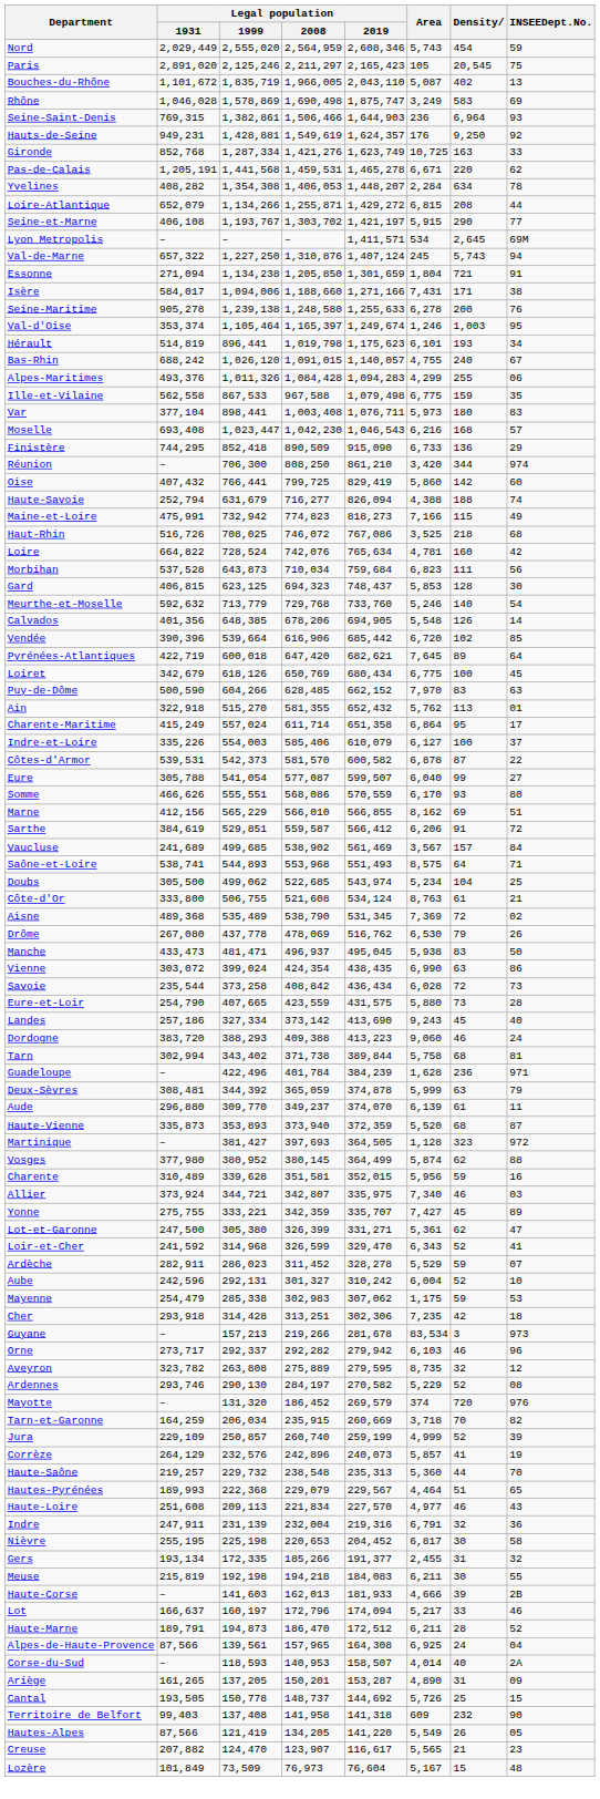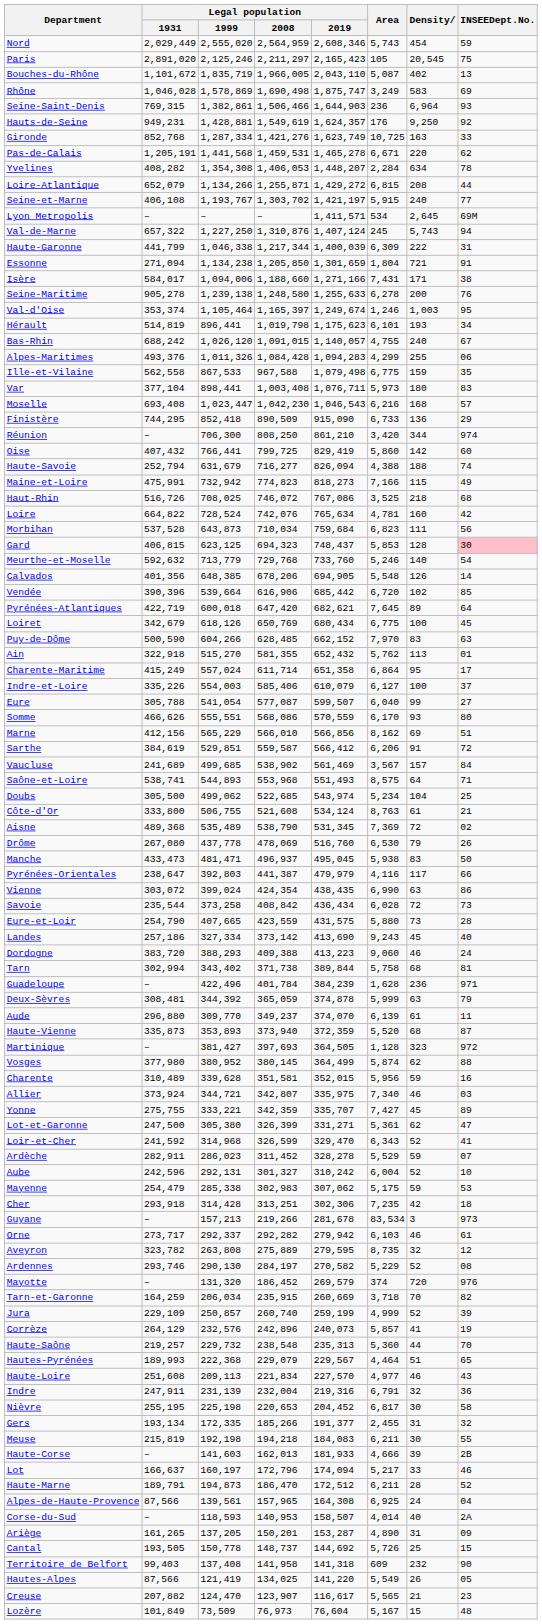 <table class="wikitable sortable mw-datatable sort-under static-row-numbers sticky-header-multi col1left" >
 <tr>
 <th rowspan=2>Department</th>
 <th colspan=4>Legal population</th>
 <th rowspan=2>Area</th>
 <th rowspan=2>Density/</th>
 <th rowspan=2>INSEEDept.No.</th>
 </tr>
 <tr>
 <th>1931</th>
 <th>1999</th>
 <th>2008</th>
 <th>2019</th>
 </tr>
 <tr>
 <td><a href='#'>Nord</a></td>
 <td>2,029,449</td>
 <td>2,555,020</td>
 <td>2,564,959</td>
 <td>2,608,346</td>
 <td>5,743</td>
 <td>454</td>
 <td>59</td>
 </tr>
 <tr>
 <td><a href='#'>Paris</a></td>
 <td>2,891,020</td>
 <td>2,125,246</td>
 <td>2,211,297</td>
 <td>2,165,423</td>
 <td>105</td>
 <td>20,545</td>
 <td>75</td>
 </tr>
 <tr>
 <td><a href='#'>Bouches-du-Rhône</a></td>
 <td>1,101,672</td>
 <td>1,835,719</td>
 <td>1,966,005</td>
 <td>2,043,110</td>
 <td>5,087</td>
 <td>402</td>
 <td>13</td>
 </tr>
 <tr>
 <td><a href='#'>Rhône</a></td>
 <td>1,046,028</td>
 <td>1,578,869</td>
 <td>1,690,498</td>
 <td>1,875,747</td>
 <td>3,249</td>
 <td>583</td>
 <td>69</td>
 </tr>
 <tr>
 <td><a href='#'>Seine-Saint-Denis</a></td>
 <td>769,315</td>
 <td>1,382,861</td>
 <td>1,506,466</td>
 <td>1,644,903</td>
 <td>236</td>
 <td>6,964</td>
 <td>93</td>
 </tr>
 <tr>
 <td><a href='#'>Hauts-de-Seine</a></td>
 <td>949,231</td>
 <td>1,428,881</td>
 <td>1,549,619</td>
 <td>1,624,357</td>
 <td>176</td>
 <td>9,250</td>
 <td>92</td>
 </tr>
 <tr>
 <td><a href='#'>Gironde</a></td>
 <td>852,768</td>
 <td>1,287,334</td>
 <td>1,421,276</td>
 <td>1,623,749</td>
 <td>10,725</td>
 <td>163</td>
 <td>33</td>
 </tr>
 <tr>
 <td><a href='#'>Pas-de-Calais</a></td>
 <td>1,205,191</td>
 <td>1,441,568</td>
 <td>1,459,531</td>
 <td>1,465,278</td>
 <td>6,671</td>
 <td>220</td>
 <td>62</td>
 </tr>
 <tr>
 <td><a href='#'>Yvelines</a></td>
 <td>408,282</td>
 <td>1,354,308</td>
 <td>1,406,053</td>
 <td>1,448,207</td>
 <td>2,284</td>
 <td>634</td>
 <td>78</td>
 </tr>
 <tr>
 <td><a href='#'>Loire-Atlantique</a></td>
 <td>652,079</td>
 <td>1,134,266</td>
 <td>1,255,871</td>
 <td>1,429,272</td>
 <td>6,815</td>
 <td>208</td>
 <td>44</td>
 </tr>
 <tr>
 <td><a href='#'>Seine-et-Marne</a></td>
 <td>406,108</td>
 <td>1,193,767</td>
 <td>1,303,702</td>
 <td>1,421,197</td>
 <td>5,915</td>
-<td>290</td>
+<td>240</td>
 <td>77</td>
 </tr>
 <tr>
 <td><a href='#'>Lyon Metropolis</a></td>
 <td>–</td>
 <td>–</td>
 <td>–</td>
 <td>1,411,571</td>
 <td>534</td>
 <td>2,645</td>
 <td>69M</td>
 </tr>
 <tr>
 <td><a href='#'>Val-de-Marne</a></td>
 <td>657,322</td>
 <td>1,227,250</td>
 <td>1,310,876</td>
 <td>1,407,124</td>
 <td>245</td>
 <td>5,743</td>
 <td>94</td>
+</tr>
+<tr>
+<td><a href='#'>Haute-Garonne</a></td>
+<td>441,799</td>
+<td>1,046,338</td>
+<td>1,217,344</td>
+<td>1,400,039</td>
+<td>6,309</td>
+<td>222</td>
+<td>31</td>
 </tr>
 <tr>
 <td><a href='#'>Essonne</a></td>
 <td>271,094</td>
 <td>1,134,238</td>
 <td>1,205,850</td>
 <td>1,301,659</td>
 <td>1,804</td>
 <td>721</td>
 <td>91</td>
 </tr>
 <tr>
 <td><a href='#'>Isère</a></td>
 <td>584,017</td>
 <td>1,094,006</td>
 <td>1,188,660</td>
 <td>1,271,166</td>
 <td>7,431</td>
 <td>171</td>
 <td>38</td>
 </tr>
 <tr>
 <td><a href='#'>Seine-Maritime</a></td>
 <td>905,278</td>
 <td>1,239,138</td>
 <td>1,248,580</td>
 <td>1,255,633</td>
 <td>6,278</td>
 <td>200</td>
 <td>76</td>
 </tr>
 <tr>
 <td><a href='#'>Val-d'Oise</a></td>
 <td>353,374</td>
 <td>1,105,464</td>
 <td>1,165,397</td>
 <td>1,249,674</td>
 <td>1,246</td>
 <td>1,003</td>
 <td>95</td>
 </tr>
 <tr>
 <td><a href='#'>Hérault</a></td>
 <td>514,819</td>
 <td>896,441</td>
 <td>1,019,798</td>
 <td>1,175,623</td>
 <td>6,101</td>
 <td>193</td>
 <td>34</td>
 </tr>
 <tr>
 <td><a href='#'>Bas-Rhin</a></td>
 <td>688,242</td>
 <td>1,026,120</td>
 <td>1,091,015</td>
 <td>1,140,057</td>
 <td>4,755</td>
 <td>240</td>
 <td>67</td>
 </tr>
 <tr>
 <td><a href='#'>Alpes-Maritimes</a></td>
 <td>493,376</td>
 <td>1,011,326</td>
 <td>1,084,428</td>
 <td>1,094,283</td>
 <td>4,299</td>
 <td>255</td>
 <td>06</td>
 </tr>
 <tr>
 <td><a href='#'>Ille-et-Vilaine</a></td>
 <td>562,558</td>
 <td>867,533</td>
 <td>967,588</td>
 <td>1,079,498</td>
 <td>6,775</td>
 <td>159</td>
 <td>35</td>
 </tr>
 <tr>
 <td><a href='#'>Var</a></td>
 <td>377,104</td>
 <td>898,441</td>
 <td>1,003,408</td>
 <td>1,076,711</td>
 <td>5,973</td>
 <td>180</td>
 <td>83</td>
 </tr>
 <tr>
 <td><a href='#'>Moselle</a></td>
 <td>693,408</td>
 <td>1,023,447</td>
 <td>1,042,230</td>
 <td>1,046,543</td>
 <td>6,216</td>
 <td>168</td>
 <td>57</td>
 </tr>
 <tr>
 <td><a href='#'>Finistère</a></td>
 <td>744,295</td>
 <td>852,418</td>
 <td>890,509</td>
 <td>915,090</td>
 <td>6,733</td>
 <td>136</td>
 <td>29</td>
 </tr>
 <tr>
 <td><a href='#'>Réunion</a></td>
 <td>–</td>
 <td>706,300</td>
 <td>808,250</td>
 <td>861,210</td>
 <td>3,420</td>
 <td>344</td>
 <td>974</td>
 </tr>
 <tr>
 <td><a href='#'>Oise</a></td>
 <td>407,432</td>
 <td>766,441</td>
 <td>799,725</td>
 <td>829,419</td>
 <td>5,860</td>
 <td>142</td>
 <td>60</td>
 </tr>
 <tr>
 <td><a href='#'>Haute-Savoie</a></td>
 <td>252,794</td>
 <td>631,679</td>
 <td>716,277</td>
 <td>826,094</td>
 <td>4,388</td>
 <td>188</td>
 <td>74</td>
 </tr>
 <tr>
 <td><a href='#'>Maine-et-Loire</a></td>
 <td>475,991</td>
 <td>732,942</td>
 <td>774,823</td>
 <td>818,273</td>
 <td>7,166</td>
 <td>115</td>
 <td>49</td>
 </tr>
 <tr>
 <td><a href='#'>Haut-Rhin</a></td>
 <td>516,726</td>
 <td>708,025</td>
 <td>746,072</td>
 <td>767,086</td>
 <td>3,525</td>
 <td>218</td>
 <td>68</td>
 </tr>
 <tr>
 <td><a href='#'>Loire</a></td>
 <td>664,822</td>
 <td>728,524</td>
 <td>742,076</td>
 <td>765,634</td>
 <td>4,781</td>
 <td>160</td>
 <td>42</td>
 </tr>
 <tr>
 <td><a href='#'>Morbihan</a></td>
 <td>537,528</td>
 <td>643,873</td>
 <td>710,034</td>
 <td>759,684</td>
 <td>6,823</td>
 <td>111</td>
 <td>56</td>
 </tr>
 <tr>
 <td><a href='#'>Gard</a></td>
 <td>406,815</td>
 <td>623,125</td>
 <td>694,323</td>
 <td>748,437</td>
 <td>5,853</td>
 <td>128</td>
-<td>30</td>
+<td style="background: pink;">30</td>
 </tr>
 <tr>
 <td><a href='#'>Meurthe-et-Moselle</a></td>
 <td>592,632</td>
 <td>713,779</td>
 <td>729,768</td>
 <td>733,760</td>
 <td>5,246</td>
 <td>140</td>
 <td>54</td>
 </tr>
 <tr>
 <td><a href='#'>Calvados</a></td>
 <td>401,356</td>
 <td>648,385</td>
 <td>678,206</td>
 <td>694,905</td>
 <td>5,548</td>
 <td>126</td>
 <td>14</td>
 </tr>
 <tr>
 <td><a href='#'>Vendée</a></td>
 <td>390,396</td>
 <td>539,664</td>
 <td>616,906</td>
 <td>685,442</td>
 <td>6,720</td>
 <td>102</td>
 <td>85</td>
 </tr>
 <tr>
 <td><a href='#'>Pyrénées-Atlantiques</a></td>
 <td>422,719</td>
 <td>600,018</td>
 <td>647,420</td>
 <td>682,621</td>
 <td>7,645</td>
 <td>89</td>
 <td>64</td>
 </tr>
 <tr>
 <td><a href='#'>Loiret</a></td>
 <td>342,679</td>
 <td>618,126</td>
 <td>650,769</td>
 <td>680,434</td>
 <td>6,775</td>
 <td>100</td>
 <td>45</td>
 </tr>
 <tr>
 <td><a href='#'>Puy-de-Dôme</a></td>
 <td>500,590</td>
 <td>604,266</td>
 <td>628,485</td>
 <td>662,152</td>
 <td>7,970</td>
 <td>83</td>
 <td>63</td>
 </tr>
 <tr>
 <td><a href='#'>Ain</a></td>
 <td>322,918</td>
 <td>515,270</td>
 <td>581,355</td>
 <td>652,432</td>
 <td>5,762</td>
 <td>113</td>
 <td>01</td>
 </tr>
 <tr>
 <td><a href='#'>Charente-Maritime</a></td>
 <td>415,249</td>
 <td>557,024</td>
 <td>611,714</td>
 <td>651,358</td>
 <td>6,864</td>
 <td>95</td>
 <td>17</td>
 </tr>
 <tr>
 <td><a href='#'>Indre-et-Loire</a></td>
 <td>335,226</td>
 <td>554,003</td>
 <td>585,406</td>
 <td>610,079</td>
 <td>6,127</td>
 <td>100</td>
 <td>37</td>
 </tr>
 <tr>
-<td><a href='#'>Côtes-d'Armor</a></td>
-<td>539,531</td>
-<td>542,373</td>
-<td>581,570</td>
-<td>600,582</td>
-<td>6,878</td>
-<td>87</td>
-<td>22</td>
-</tr>
-<tr>
 <td><a href='#'>Eure</a></td>
 <td>305,788</td>
 <td>541,054</td>
 <td>577,087</td>
 <td>599,507</td>
 <td>6,040</td>
 <td>99</td>
 <td>27</td>
 </tr>
 <tr>
 <td><a href='#'>Somme</a></td>
 <td>466,626</td>
 <td>555,551</td>
 <td>568,086</td>
 <td>570,559</td>
 <td>6,170</td>
 <td>93</td>
 <td>80</td>
 </tr>
 <tr>
 <td><a href='#'>Marne</a></td>
 <td>412,156</td>
 <td>565,229</td>
 <td>566,010</td>
-<td>566,855</td>
+<td>566,856</td>
 <td>8,162</td>
 <td>69</td>
 <td>51</td>
 </tr>
 <tr>
 <td><a href='#'>Sarthe</a></td>
 <td>384,619</td>
 <td>529,851</td>
 <td>559,587</td>
 <td>566,412</td>
 <td>6,206</td>
 <td>91</td>
 <td>72</td>
 </tr>
 <tr>
 <td><a href='#'>Vaucluse</a></td>
 <td>241,689</td>
 <td>499,685</td>
 <td>538,902</td>
 <td>561,469</td>
 <td>3,567</td>
 <td>157</td>
 <td>84</td>
 </tr>
 <tr>
 <td><a href='#'>Saône-et-Loire</a></td>
 <td>538,741</td>
 <td>544,893</td>
 <td>553,968</td>
 <td>551,493</td>
 <td>8,575</td>
 <td>64</td>
 <td>71</td>
 </tr>
 <tr>
 <td><a href='#'>Doubs</a></td>
 <td>305,500</td>
 <td>499,062</td>
 <td>522,685</td>
 <td>543,974</td>
 <td>5,234</td>
 <td>104</td>
 <td>25</td>
 </tr>
 <tr>
 <td><a href='#'>Côte-d'Or</a></td>
 <td>333,800</td>
 <td>506,755</td>
 <td>521,608</td>
 <td>534,124</td>
 <td>8,763</td>
 <td>61</td>
 <td>21</td>
 </tr>
 <tr>
 <td><a href='#'>Aisne</a></td>
 <td>489,368</td>
 <td>535,489</td>
 <td>538,790</td>
 <td>531,345</td>
 <td>7,369</td>
 <td>72</td>
 <td>02</td>
 </tr>
 <tr>
 <td><a href='#'>Drôme</a></td>
 <td>267,080</td>
 <td>437,778</td>
 <td>478,069</td>
-<td>516,762</td>
+<td>516,760</td>
 <td>6,530</td>
 <td>79</td>
 <td>26</td>
 </tr>
 <tr>
 <td><a href='#'>Manche</a></td>
 <td>433,473</td>
 <td>481,471</td>
 <td>496,937</td>
 <td>495,045</td>
 <td>5,938</td>
 <td>83</td>
 <td>50</td>
+</tr>
+<tr>
+<td><a href='#'>Pyrénées-Orientales</a></td>
+<td>238,647</td>
+<td>392,803</td>
+<td>441,387</td>
+<td>479,979</td>
+<td>4,116</td>
+<td>117</td>
+<td>66</td>
 </tr>
 <tr>
 <td><a href='#'>Vienne</a></td>
 <td>303,072</td>
 <td>399,024</td>
 <td>424,354</td>
 <td>438,435</td>
 <td>6,990</td>
 <td>63</td>
 <td>86</td>
 </tr>
 <tr>
 <td><a href='#'>Savoie</a></td>
 <td>235,544</td>
 <td>373,258</td>
 <td>408,842</td>
 <td>436,434</td>
 <td>6,028</td>
 <td>72</td>
 <td>73</td>
 </tr>
 <tr>
 <td><a href='#'>Eure-et-Loir</a></td>
 <td>254,790</td>
 <td>407,665</td>
 <td>423,559</td>
 <td>431,575</td>
 <td>5,880</td>
 <td>73</td>
 <td>28</td>
 </tr>
 <tr>
 <td><a href='#'>Landes</a></td>
 <td>257,186</td>
 <td>327,334</td>
 <td>373,142</td>
 <td>413,690</td>
 <td>9,243</td>
 <td>45</td>
 <td>40</td>
 </tr>
 <tr>
 <td><a href='#'>Dordogne</a></td>
 <td>383,720</td>
 <td>388,293</td>
 <td>409,388</td>
 <td>413,223</td>
 <td>9,060</td>
 <td>46</td>
 <td>24</td>
 </tr>
 <tr>
 <td><a href='#'>Tarn</a></td>
 <td>302,994</td>
 <td>343,402</td>
 <td>371,738</td>
 <td>389,844</td>
 <td>5,758</td>
 <td>68</td>
 <td>81</td>
 </tr>
 <tr>
 <td><a href='#'>Guadeloupe</a></td>
 <td>–</td>
 <td>422,496</td>
 <td>401,784</td>
 <td>384,239</td>
 <td>1,628</td>
 <td>236</td>
 <td>971</td>
 </tr>
 <tr>
 <td><a href='#'>Deux-Sèvres</a></td>
 <td>308,481</td>
 <td>344,392</td>
 <td>365,059</td>
 <td>374,878</td>
 <td>5,999</td>
 <td>63</td>
 <td>79</td>
 </tr>
 <tr>
 <td><a href='#'>Aude</a></td>
 <td>296,880</td>
 <td>309,770</td>
 <td>349,237</td>
 <td>374,070</td>
 <td>6,139</td>
 <td>61</td>
 <td>11</td>
 </tr>
 <tr>
 <td><a href='#'>Haute-Vienne</a></td>
 <td>335,873</td>
 <td>353,893</td>
 <td>373,940</td>
 <td>372,359</td>
 <td>5,520</td>
 <td>68</td>
 <td>87</td>
 </tr>
 <tr>
 <td><a href='#'>Martinique</a></td>
 <td>–</td>
 <td>381,427</td>
 <td>397,693</td>
 <td>364,505</td>
 <td>1,128</td>
 <td>323</td>
 <td>972</td>
 </tr>
 <tr>
 <td><a href='#'>Vosges</a></td>
 <td>377,980</td>
 <td>380,952</td>
 <td>380,145</td>
 <td>364,499</td>
 <td>5,874</td>
 <td>62</td>
 <td>88</td>
 </tr>
 <tr>
 <td><a href='#'>Charente</a></td>
 <td>310,489</td>
 <td>339,628</td>
 <td>351,581</td>
 <td>352,015</td>
 <td>5,956</td>
 <td>59</td>
 <td>16</td>
 </tr>
 <tr>
 <td><a href='#'>Allier</a></td>
 <td>373,924</td>
 <td>344,721</td>
 <td>342,807</td>
 <td>335,975</td>
 <td>7,340</td>
 <td>46</td>
 <td>03</td>
 </tr>
 <tr>
 <td><a href='#'>Yonne</a></td>
 <td>275,755</td>
 <td>333,221</td>
 <td>342,359</td>
 <td>335,707</td>
 <td>7,427</td>
 <td>45</td>
 <td>89</td>
 </tr>
 <tr>
 <td><a href='#'>Lot-et-Garonne</a></td>
 <td>247,500</td>
 <td>305,380</td>
 <td>326,399</td>
 <td>331,271</td>
 <td>5,361</td>
 <td>62</td>
 <td>47</td>
 </tr>
 <tr>
 <td><a href='#'>Loir-et-Cher</a></td>
 <td>241,592</td>
 <td>314,968</td>
 <td>326,599</td>
 <td>329,470</td>
 <td>6,343</td>
 <td>52</td>
 <td>41</td>
 </tr>
 <tr>
 <td><a href='#'>Ardèche</a></td>
 <td>282,911</td>
 <td>286,023</td>
 <td>311,452</td>
 <td>328,278</td>
 <td>5,529</td>
 <td>59</td>
 <td>07</td>
 </tr>
 <tr>
 <td><a href='#'>Aube</a></td>
 <td>242,596</td>
 <td>292,131</td>
 <td>301,327</td>
 <td>310,242</td>
 <td>6,004</td>
 <td>52</td>
 <td>10</td>
 </tr>
 <tr>
 <td><a href='#'>Mayenne</a></td>
 <td>254,479</td>
 <td>285,338</td>
 <td>302,983</td>
 <td>307,062</td>
-<td>1,175</td>
+<td>5,175</td>
 <td>59</td>
 <td>53</td>
 </tr>
 <tr>
 <td><a href='#'>Cher</a></td>
 <td>293,918</td>
 <td>314,428</td>
 <td>313,251</td>
 <td>302,306</td>
 <td>7,235</td>
 <td>42</td>
 <td>18</td>
 </tr>
 <tr>
 <td><a href='#'>Guyane</a></td>
 <td>–</td>
 <td>157,213</td>
 <td>219,266</td>
 <td>281,678</td>
 <td>83,534</td>
 <td>3</td>
 <td>973</td>
 </tr>
 <tr>
 <td><a href='#'>Orne</a></td>
 <td>273,717</td>
 <td>292,337</td>
 <td>292,282</td>
 <td>279,942</td>
 <td>6,103</td>
 <td>46</td>
-<td>96</td>
+<td>61</td>
 </tr>
 <tr>
 <td><a href='#'>Aveyron</a></td>
 <td>323,782</td>
 <td>263,808</td>
 <td>275,889</td>
 <td>279,595</td>
 <td>8,735</td>
 <td>32</td>
 <td>12</td>
 </tr>
 <tr>
 <td><a href='#'>Ardennes</a></td>
 <td>293,746</td>
 <td>290,130</td>
 <td>284,197</td>
 <td>270,582</td>
 <td>5,229</td>
 <td>52</td>
 <td>08</td>
 </tr>
 <tr>
 <td><a href='#'>Mayotte</a></td>
 <td>–</td>
 <td>131,320</td>
 <td>186,452</td>
 <td>269,579</td>
 <td>374</td>
 <td>720</td>
 <td>976</td>
 </tr>
 <tr>
 <td><a href='#'>Tarn-et-Garonne</a></td>
 <td>164,259</td>
 <td>206,034</td>
 <td>235,915</td>
 <td>260,669</td>
 <td>3,718</td>
 <td>70</td>
 <td>82</td>
 </tr>
 <tr>
 <td><a href='#'>Jura</a></td>
 <td>229,109</td>
 <td>250,857</td>
 <td>260,740</td>
 <td>259,199</td>
 <td>4,999</td>
 <td>52</td>
 <td>39</td>
 </tr>
 <tr>
 <td><a href='#'>Corrèze</a></td>
 <td>264,129</td>
 <td>232,576</td>
 <td>242,896</td>
 <td>240,073</td>
 <td>5,857</td>
 <td>41</td>
 <td>19</td>
 </tr>
 <tr>
 <td><a href='#'>Haute-Saône</a></td>
 <td>219,257</td>
 <td>229,732</td>
 <td>238,548</td>
 <td>235,313</td>
 <td>5,360</td>
 <td>44</td>
 <td>70</td>
 </tr>
 <tr>
 <td><a href='#'>Hautes-Pyrénées</a></td>
 <td>189,993</td>
 <td>222,368</td>
 <td>229,079</td>
 <td>229,567</td>
 <td>4,464</td>
 <td>51</td>
 <td>65</td>
 </tr>
 <tr>
 <td><a href='#'>Haute-Loire</a></td>
 <td>251,608</td>
 <td>209,113</td>
 <td>221,834</td>
 <td>227,570</td>
 <td>4,977</td>
 <td>46</td>
 <td>43</td>
 </tr>
 <tr>
 <td><a href='#'>Indre</a></td>
 <td>247,911</td>
 <td>231,139</td>
 <td>232,004</td>
 <td>219,316</td>
 <td>6,791</td>
 <td>32</td>
 <td>36</td>
 </tr>
 <tr>
 <td><a href='#'>Nièvre</a></td>
 <td>255,195</td>
 <td>225,198</td>
 <td>220,653</td>
 <td>204,452</td>
 <td>6,817</td>
 <td>30</td>
 <td>58</td>
 </tr>
 <tr>
 <td><a href='#'>Gers</a></td>
 <td>193,134</td>
 <td>172,335</td>
 <td>185,266</td>
 <td>191,377</td>
 <td>2,455</td>
 <td>31</td>
 <td>32</td>
 </tr>
 <tr>
 <td><a href='#'>Meuse</a></td>
 <td>215,819</td>
 <td>192,198</td>
 <td>194,218</td>
 <td>184,083</td>
 <td>6,211</td>
 <td>30</td>
 <td>55</td>
 </tr>
 <tr>
 <td><a href='#'>Haute-Corse</a></td>
 <td>–</td>
 <td>141,603</td>
 <td>162,013</td>
 <td>181,933</td>
 <td>4,666</td>
 <td>39</td>
 <td>2B</td>
 </tr>
 <tr>
 <td><a href='#'>Lot</a></td>
 <td>166,637</td>
 <td>160,197</td>
 <td>172,796</td>
 <td>174,094</td>
 <td>5,217</td>
 <td>33</td>
 <td>46</td>
 </tr>
 <tr>
 <td><a href='#'>Haute-Marne</a></td>
 <td>189,791</td>
 <td>194,873</td>
 <td>186,470</td>
 <td>172,512</td>
 <td>6,211</td>
 <td>28</td>
 <td>52</td>
 </tr>
 <tr>
 <td><a href='#'>Alpes-de-Haute-Provence</a></td>
 <td>87,566</td>
 <td>139,561</td>
 <td>157,965</td>
 <td>164,308</td>
 <td>6,925</td>
 <td>24</td>
 <td>04</td>
 </tr>
 <tr>
 <td><a href='#'>Corse-du-Sud</a></td>
 <td>–</td>
 <td>118,593</td>
 <td>140,953</td>
 <td>158,507</td>
 <td>4,014</td>
 <td>40</td>
 <td>2A</td>
 </tr>
 <tr>
 <td><a href='#'>Ariège</a></td>
 <td>161,265</td>
 <td>137,205</td>
 <td>150,201</td>
 <td>153,287</td>
 <td>4,890</td>
 <td>31</td>
 <td>09</td>
 </tr>
 <tr>
 <td><a href='#'>Cantal</a></td>
 <td>193,505</td>
 <td>150,778</td>
 <td>148,737</td>
 <td>144,692</td>
 <td>5,726</td>
 <td>25</td>
 <td>15</td>
 </tr>
 <tr>
 <td><a href='#'>Territoire de Belfort</a></td>
 <td>99,403</td>
 <td>137,408</td>
 <td>141,958</td>
 <td>141,318</td>
 <td>609</td>
 <td>232</td>
 <td>90</td>
 </tr>
 <tr>
 <td><a href='#'>Hautes-Alpes</a></td>
 <td>87,566</td>
 <td>121,419</td>
-<td>134,205</td>
+<td>134,025</td>
 <td>141,220</td>
 <td>5,549</td>
 <td>26</td>
 <td>05</td>
 </tr>
 <tr>
 <td><a href='#'>Creuse</a></td>
 <td>207,882</td>
 <td>124,470</td>
 <td>123,907</td>
 <td>116,617</td>
 <td>5,565</td>
 <td>21</td>
 <td>23</td>
 </tr>
 <tr>
 <td><a href='#'>Lozère</a></td>
 <td>101,849</td>
 <td>73,509</td>
 <td>76,973</td>
 <td>76,604</td>
 <td>5,167</td>
 <td>15</td>
 <td>48</td>
 </tr>
 </table>
